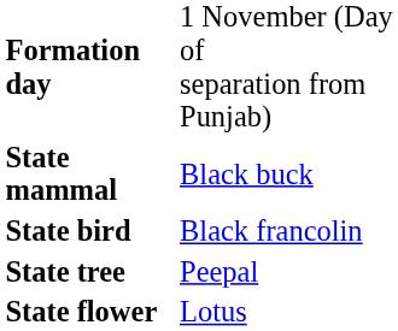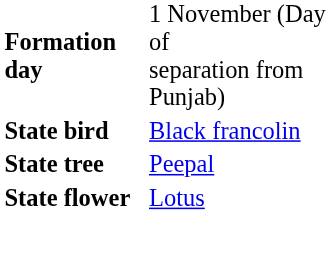 <table class="toccolours" style="margin:1em; float:right; width:25%;">
 <tr>
 <td><strong>Formation day</strong></td>
 <td>1 November (Day of<br>separation from Punjab)</td>
-</tr>
-<tr>
-<td><strong>State mammal</strong></td>
-<td><a href='#'>Black buck</a></td>
 </tr>
 <tr>
 <td><strong>State bird</strong></td>
 <td><a href='#'>Black francolin</a></td>
 </tr>
 <tr>
 <td><strong>State tree</strong></td>
 <td><a href='#'>Peepal</a></td>
 </tr>
 <tr>
 <td><strong>State flower</strong></td>
 <td><a href='#'>Lotus</a></td>
 </tr>
 </table>
